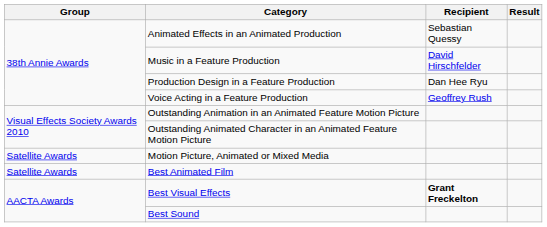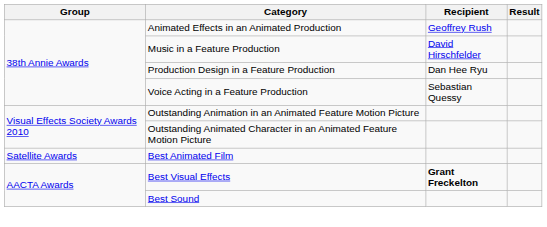 <table class="wikitable">
 <tr>
 <th>Group</th>
 <th>Category</th>
 <th>Recipient</th>
 <th>Result</th>
 </tr>
 <tr>
 <td rowspan="4"><a href='#'>38th Annie Awards</a></td>
 <td>Animated Effects in an Animated Production</td>
-<td>Sebastian Quessy</td>
+<td><a href='#'>Geoffrey Rush</a></td>
 <td></td>
 </tr>
 <tr>
 <td>Music in a Feature Production</td>
 <td><a href='#'>David Hirschfelder</a></td>
 <td></td>
 </tr>
 <tr>
 <td>Production Design in a Feature Production</td>
 <td>Dan Hee Ryu</td>
 <td></td>
 </tr>
 <tr>
 <td>Voice Acting in a Feature Production</td>
-<td><a href='#'>Geoffrey Rush</a></td>
+<td>Sebastian Quessy</td>
 <td></td>
 </tr>
 <tr>
 <td rowspan="2"><a href='#'>Visual Effects Society Awards 2010</a></td>
 <td>Outstanding Animation in an Animated Feature Motion Picture</td>
 <td></td>
 <td></td>
 </tr>
 <tr>
 <td>Outstanding Animated Character in an Animated Feature Motion Picture</td>
-<td></td>
-<td></td>
-</tr>
-<tr>
-<td><a href='#'>Satellite Awards</a></td>
-<td>Motion Picture, Animated or Mixed Media</td>
 <td></td>
 <td></td>
 </tr>
 <tr>
 <td><a href='#'>Satellite Awards</a></td>
 <td><a href='#'>Best Animated Film</a></td>
 <td></td>
 <td></td>
 </tr>
 <tr>
 <td rowspan="2"><a href='#'>AACTA Awards</a></td>
 <td><a href='#'>Best Visual Effects</a></td>
 <td><strong>Grant Freckelton</strong></td>
 <td></td>
 </tr>
 <tr>
 <td><a href='#'>Best Sound</a></td>
 <td></td>
 <td></td>
 </tr>
 </table>
